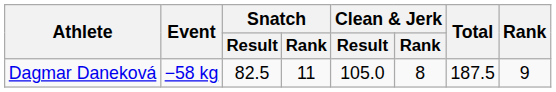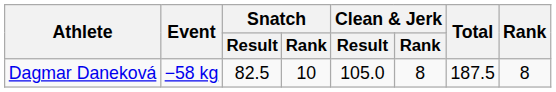 <table class="wikitable" style="font-size:90%">
 <tr>
 <th rowspan="2">Athlete</th>
 <th rowspan="2">Event</th>
 <th colspan="2">Snatch</th>
 <th colspan="2">Clean & Jerk</th>
 <th rowspan="2">Total</th>
 <th rowspan="2">Rank</th>
 </tr>
 <tr style="font-size:95%">
 <th>Result</th>
 <th>Rank</th>
 <th>Result</th>
 <th>Rank</th>
 </tr>
 <tr align=center>
 <td align=left><a href='#'>Dagmar Daneková</a></td>
 <td align=left><a href='#'>−58 kg</a></td>
 <td>82.5</td>
-<td>11</td>
+<td>10</td>
 <td>105.0</td>
 <td>8</td>
 <td>187.5</td>
-<td>9</td>
+<td>8</td>
 </tr>
 </table>
